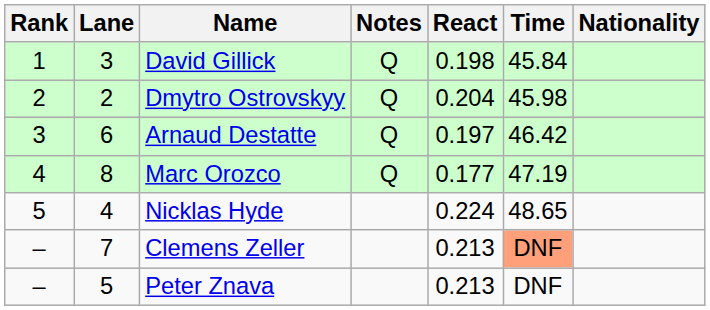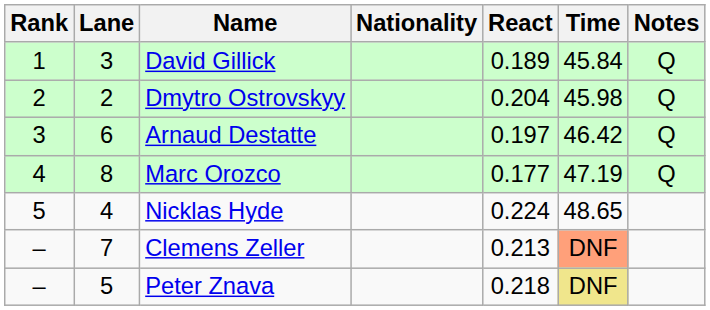 <table class="wikitable sortable" style="text-align:center">
 <tr>
 <th>Rank</th>
 <th>Lane</th>
 <th>Name</th>
-<th>Notes</th>
+<th>Nationality</th>
 <th>React</th>
 <th>Time</th>
-<th>Nationality</th>
+<th>Notes</th>
 </tr>
 <tr bgcolor=ccffcc>
 <td>1</td>
 <td>3</td>
 <td align="left"><a href='#'>David Gillick</a></td>
+<td align=left></td>
+<td>0.189</td>
+<td>45.84</td>
 <td>Q</td>
-<td>0.198</td>
-<td>45.84</td>
-<td align=left></td>
 </tr>
 <tr bgcolor=ccffcc>
 <td>2</td>
 <td>2</td>
 <td align="left"><a href='#'>Dmytro Ostrovskyy</a></td>
-<td>Q</td>
+<td align=left></td>
 <td>0.204</td>
 <td>45.98</td>
-<td align=left></td>
+<td>Q</td>
 </tr>
 <tr bgcolor=ccffcc>
 <td>3</td>
 <td>6</td>
 <td align="left"><a href='#'>Arnaud Destatte</a></td>
-<td>Q</td>
+<td align=left></td>
 <td>0.197</td>
 <td>46.42</td>
-<td align=left></td>
+<td>Q</td>
 </tr>
 <tr bgcolor=ccffcc>
 <td>4</td>
 <td>8</td>
 <td align="left"><a href='#'>Marc Orozco</a></td>
-<td>Q</td>
+<td align=left></td>
 <td>0.177</td>
 <td>47.19</td>
-<td align=left></td>
+<td>Q</td>
 </tr>
 <tr>
 <td>5</td>
 <td>4</td>
 <td align="left"><a href='#'>Nicklas Hyde</a></td>
-<td></td>
+<td align=left></td>
 <td>0.224</td>
 <td>48.65</td>
-<td align=left></td>
+<td></td>
 </tr>
 <tr>
 <td>–</td>
 <td>7</td>
 <td align="left"><a href='#'>Clemens Zeller</a></td>
-<td></td>
+<td align=left></td>
 <td>0.213</td>
 <td style="background: lightsalmon;">DNF</td>
-<td align=left></td>
+<td></td>
 </tr>
 <tr>
 <td>–</td>
 <td>5</td>
 <td align="left"><a href='#'>Peter Znava</a></td>
+<td align=left></td>
+<td>0.218</td>
+<td style="background: khaki;">DNF</td>
 <td></td>
-<td>0.213</td>
-<td>DNF</td>
-<td align=left></td>
 </tr>
 </table>
